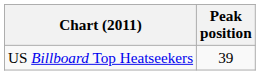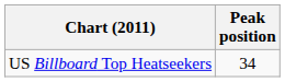 <table class="wikitable sortable">
 <tr>
 <th>Chart (2011)</th>
 <th>Peak<br>position</th>
 </tr>
 <tr>
 <td>US <a href='#'><em>Billboard</em> Top Heatseekers</a></td>
-<td style="text-align:center;">39</td>
+<td style="text-align:center;">34</td>
 </tr>
 </table>
